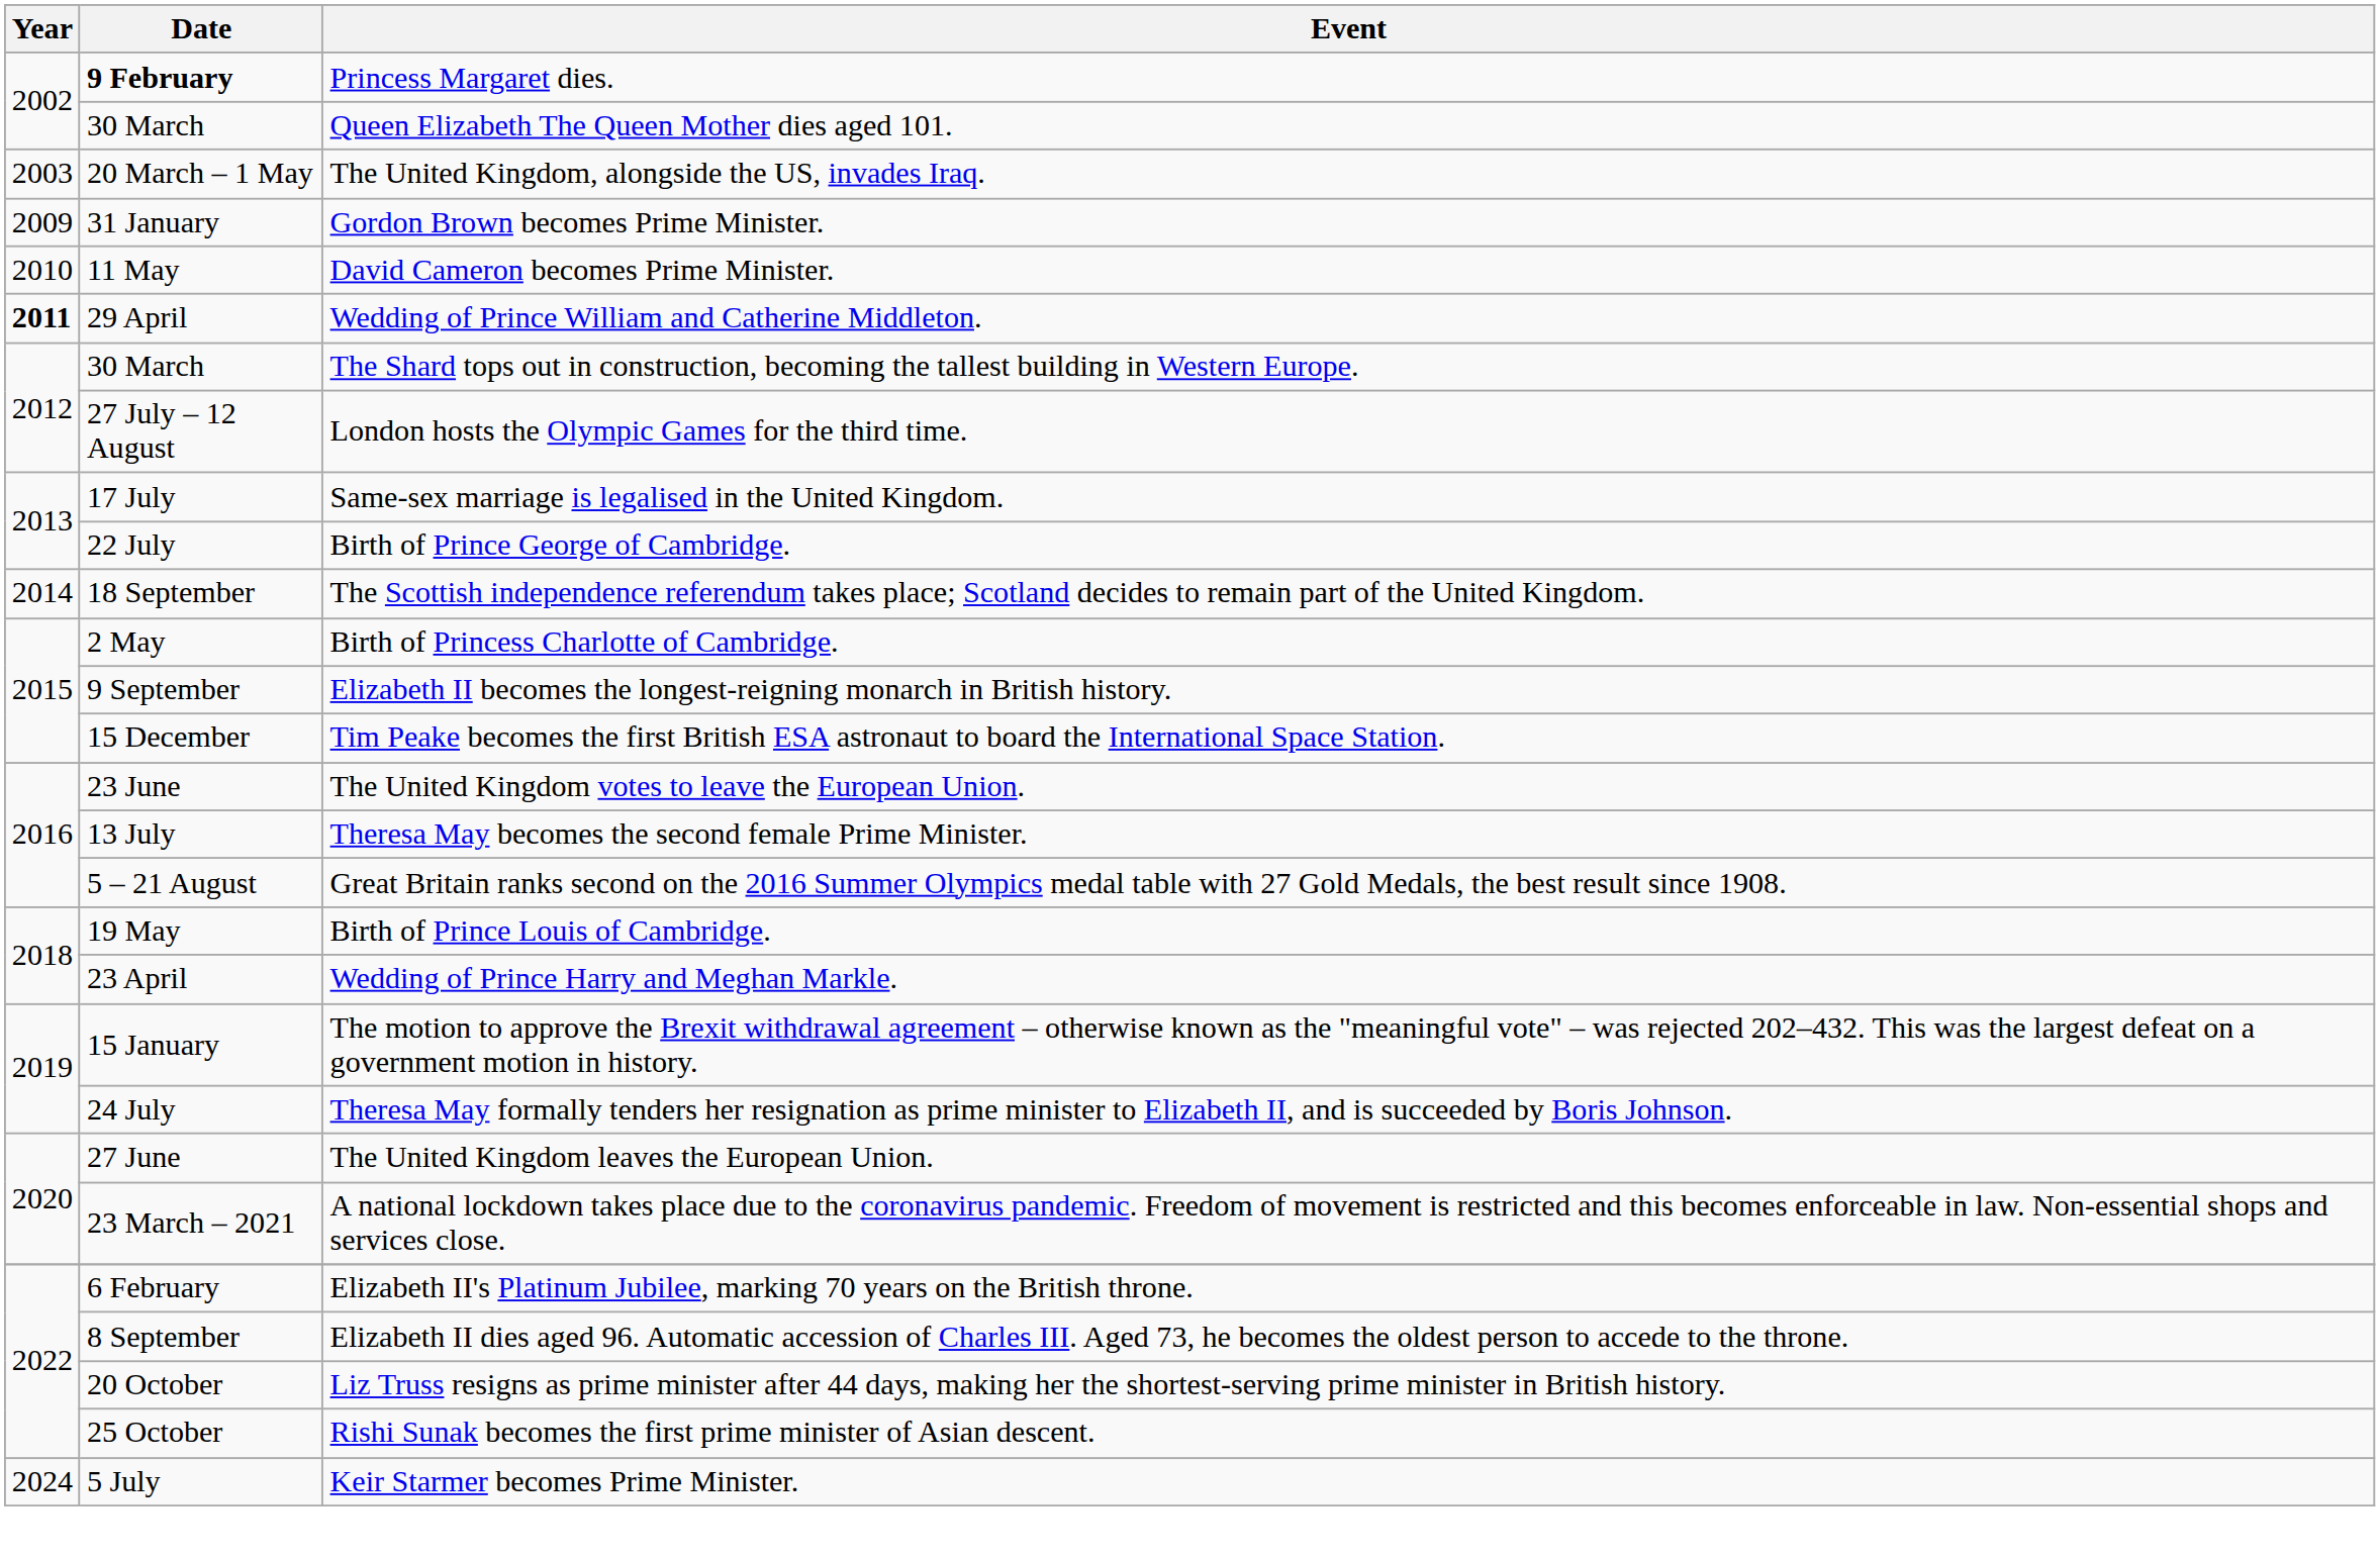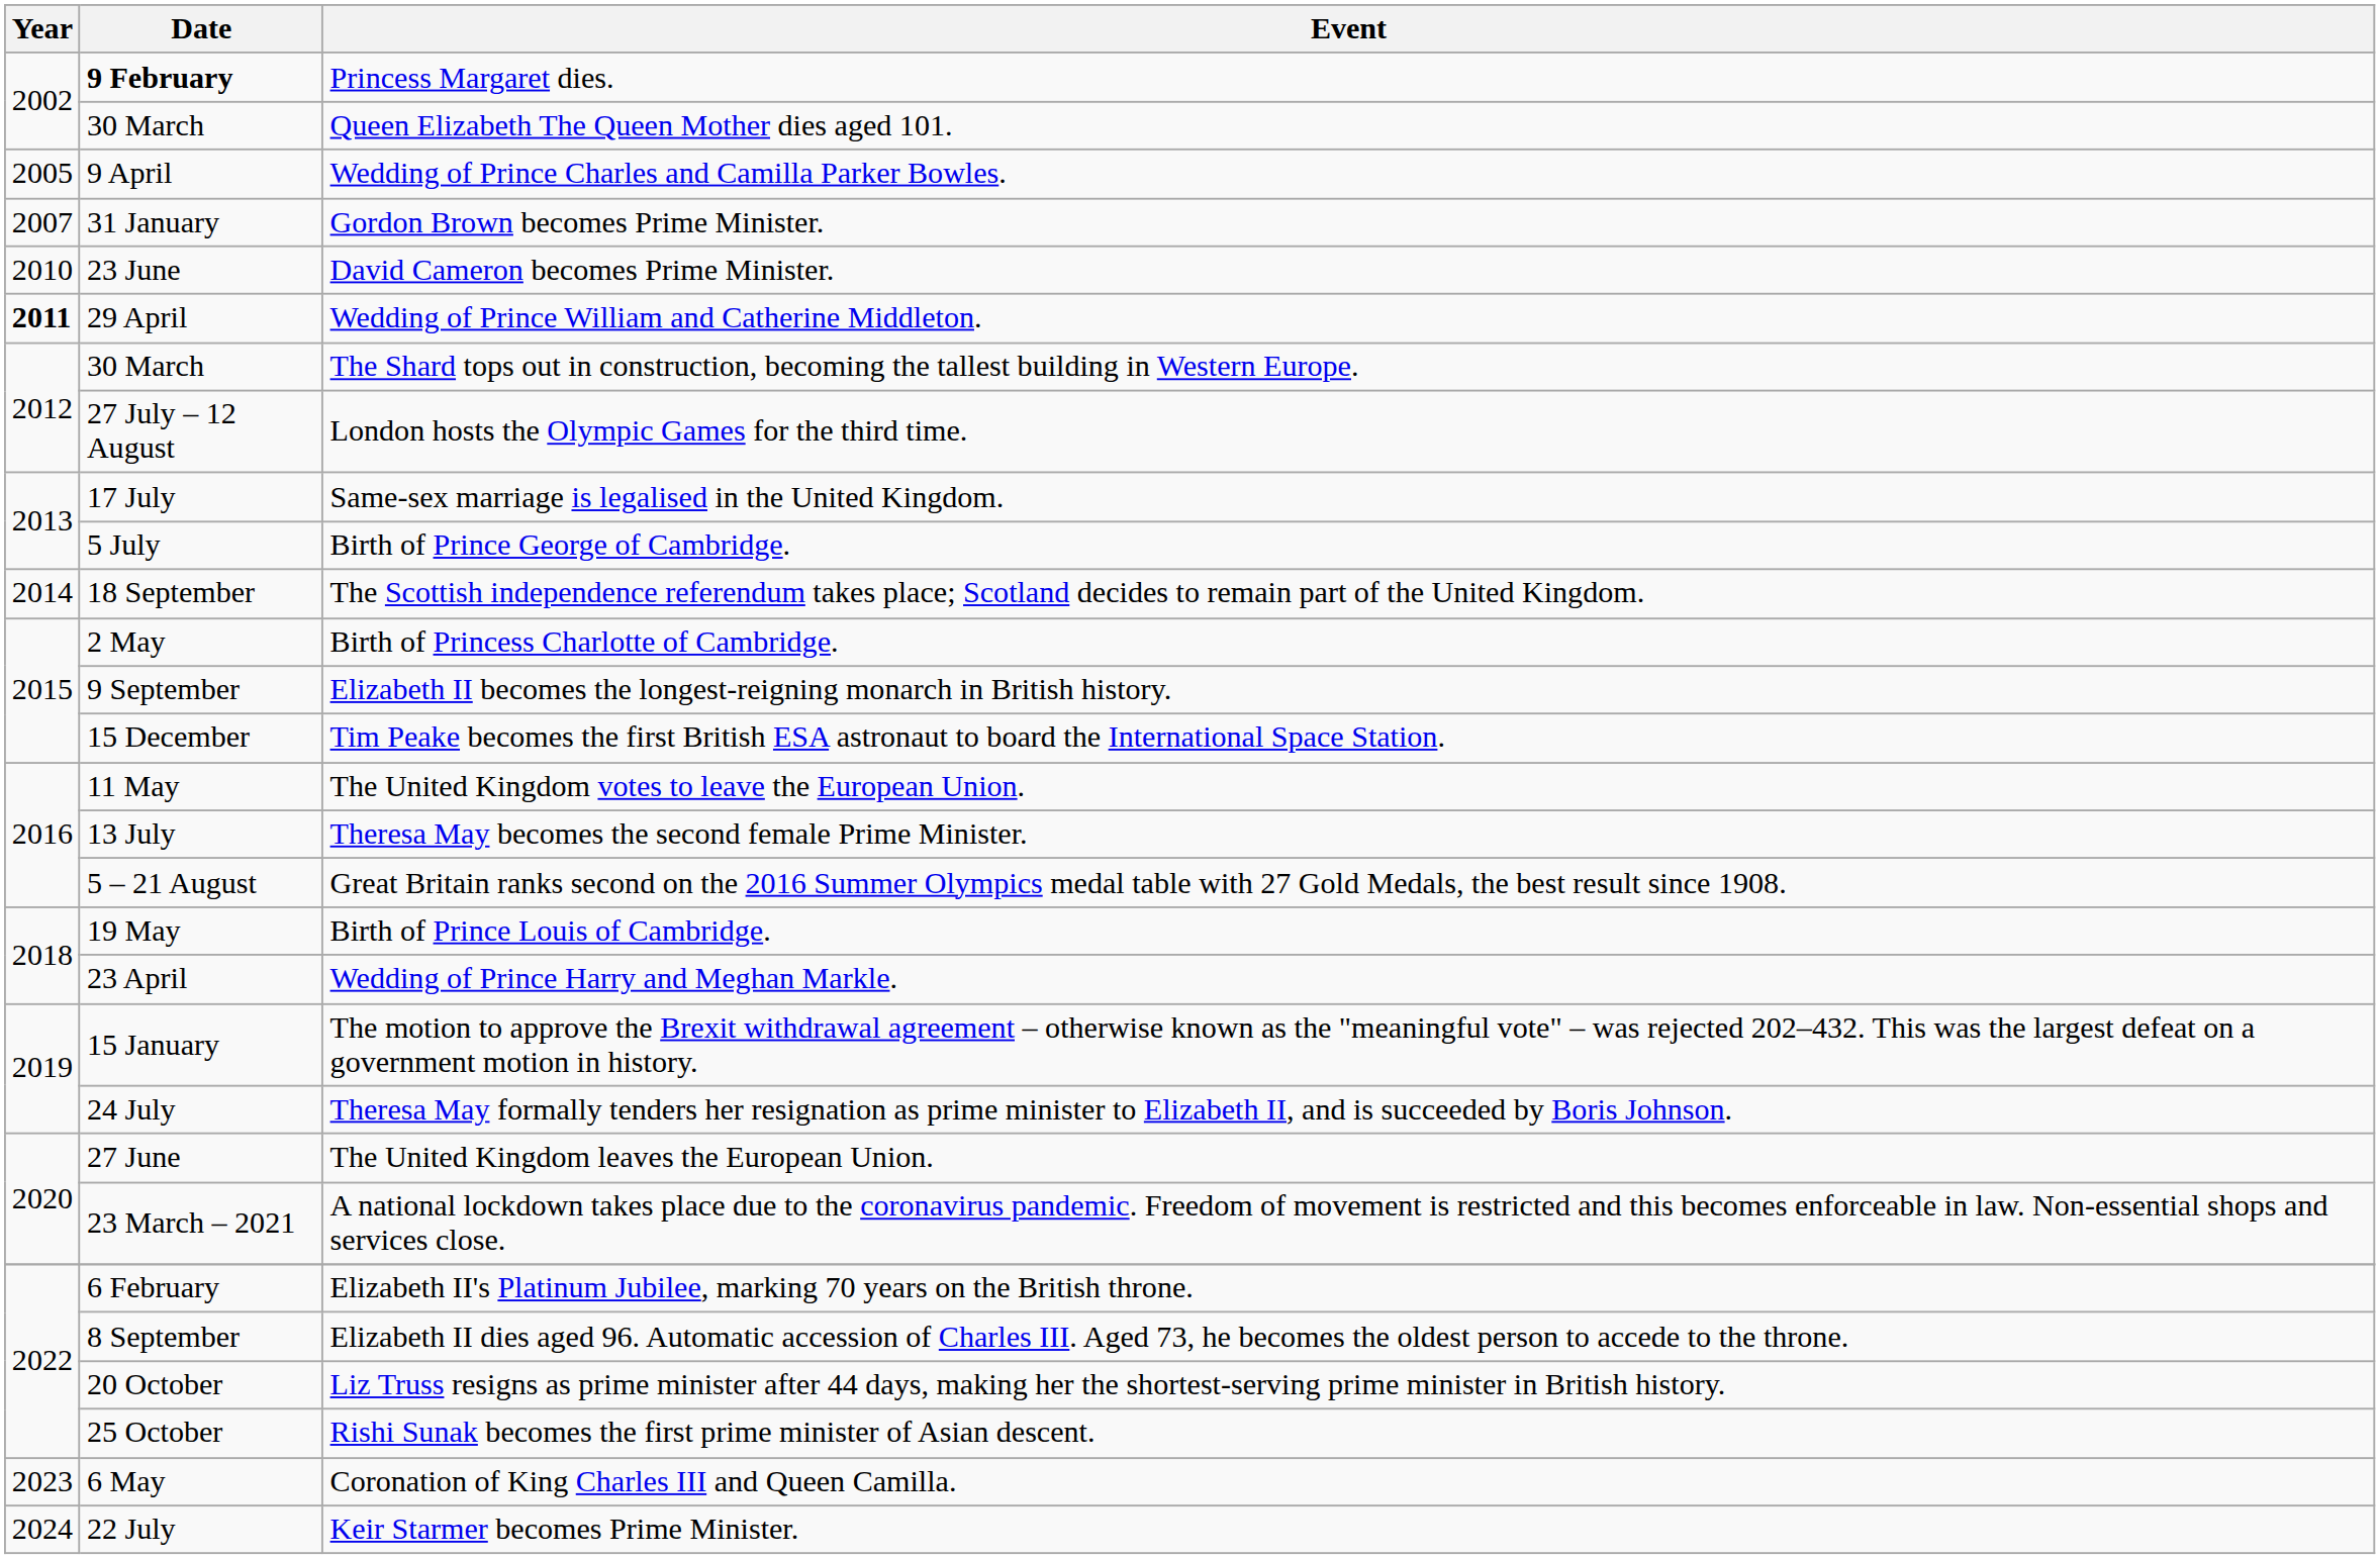 <table class="wikitable">
 <tr>
 <th>Year</th>
 <th>Date</th>
 <th>Event</th>
 </tr>
 <tr>
 <td rowspan="2">2002</td>
 <td><strong>9 February</strong></td>
 <td><a href='#'>Princess Margaret</a> dies.</td>
 </tr>
 <tr>
 <td>30 March</td>
 <td><a href='#'>Queen Elizabeth The Queen Mother</a> dies aged 101.</td>
 </tr>
 <tr>
-<td>2003</td>
-<td>20 March – 1 May</td>
-<td>The United Kingdom, alongside the US, <a href='#'>invades Iraq</a>.</td>
+<td>2005</td>
+<td>9 April</td>
+<td><a href='#'>Wedding of Prince Charles and Camilla Parker Bowles</a>.</td>
 </tr>
 <tr>
-<td>2009</td>
+<td>2007</td>
 <td>31 January</td>
 <td><a href='#'>Gordon Brown</a> becomes Prime Minister.</td>
 </tr>
 <tr>
 <td>2010</td>
-<td>11 May</td>
+<td>23 June</td>
 <td><a href='#'>David Cameron</a> becomes Prime Minister.</td>
 </tr>
 <tr>
 <td><strong>2011</strong></td>
 <td>29 April</td>
 <td><a href='#'>Wedding of Prince William and Catherine Middleton</a>.</td>
 </tr>
 <tr>
 <td rowspan="2">2012</td>
 <td>30 March</td>
 <td><a href='#'>The Shard</a> tops out in construction, becoming the tallest building in <a href='#'>Western Europe</a>.</td>
 </tr>
 <tr>
 <td>27 July – 12 August</td>
 <td>London hosts the <a href='#'>Olympic Games</a> for the third time.</td>
 </tr>
 <tr>
 <td rowspan="2">2013</td>
 <td>17 July</td>
 <td>Same-sex marriage <a href='#'>is legalised</a> in the United Kingdom.</td>
 </tr>
 <tr>
-<td>22 July</td>
+<td>5 July</td>
 <td>Birth of <a href='#'>Prince George of Cambridge</a>.</td>
 </tr>
 <tr>
 <td>2014</td>
 <td>18 September</td>
 <td>The <a href='#'>Scottish independence referendum</a> takes place; <a href='#'>Scotland</a> decides to remain part of the United Kingdom.</td>
 </tr>
 <tr>
 <td rowspan="3">2015</td>
 <td>2 May</td>
 <td>Birth of <a href='#'>Princess Charlotte of Cambridge</a>.</td>
 </tr>
 <tr>
 <td>9 September</td>
 <td><a href='#'>Elizabeth II</a> becomes the longest-reigning monarch in British history.</td>
 </tr>
 <tr>
 <td>15 December</td>
 <td><a href='#'>Tim Peake</a> becomes the first British <a href='#'>ESA</a> astronaut to board the <a href='#'>International Space Station</a>.</td>
 </tr>
 <tr>
 <td rowspan="3">2016</td>
-<td>23 June</td>
+<td>11 May</td>
 <td>The United Kingdom <a href='#'>votes to leave</a> the <a href='#'>European Union</a>.</td>
 </tr>
 <tr>
 <td>13 July</td>
 <td><a href='#'>Theresa May</a> becomes the second female Prime Minister.</td>
 </tr>
 <tr>
 <td>5 – 21 August</td>
 <td>Great Britain ranks second on the <a href='#'>2016 Summer Olympics</a> medal table with 27 Gold Medals, the best result since 1908.</td>
 </tr>
 <tr>
 <td rowspan="2">2018</td>
 <td>19 May</td>
 <td>Birth of <a href='#'>Prince Louis of Cambridge</a>.</td>
 </tr>
 <tr>
 <td>23 April</td>
 <td><a href='#'>Wedding of Prince Harry and Meghan Markle</a>.</td>
 </tr>
 <tr>
 <td rowspan="2">2019</td>
 <td>15 January</td>
 <td>The motion to approve the <a href='#'>Brexit withdrawal agreement</a> – otherwise known as the "meaningful vote" – was rejected 202–432. This was the largest defeat on a government motion in history.</td>
 </tr>
 <tr>
 <td>24 July</td>
 <td><a href='#'>Theresa May</a> formally tenders her resignation as prime minister to <a href='#'>Elizabeth II</a>, and is succeeded by <a href='#'>Boris Johnson</a>.</td>
 </tr>
 <tr>
 <td rowspan="2">2020</td>
 <td>27 June</td>
 <td>The United Kingdom leaves the European Union.</td>
 </tr>
 <tr>
 <td>23 March – 2021</td>
 <td>A national lockdown takes place due to the <a href='#'>coronavirus pandemic</a>. Freedom of movement is restricted and this becomes enforceable in law. Non-essential shops and services close.</td>
 </tr>
 <tr>
 </tr>
 <tr>
 <td rowspan="4">2022</td>
 <td>6 February</td>
 <td>Elizabeth II's <a href='#'>Platinum Jubilee</a>, marking 70 years on the British throne.</td>
 </tr>
 <tr>
 <td>8 September</td>
 <td>Elizabeth II dies aged 96. Automatic accession of <a href='#'>Charles III</a>. Aged 73, he becomes the oldest person to accede to the throne.</td>
 </tr>
 <tr>
 <td>20 October</td>
 <td><a href='#'>Liz Truss</a> resigns as prime minister after 44 days, making her the shortest-serving prime minister in British history.</td>
 </tr>
 <tr>
 <td>25 October</td>
 <td><a href='#'>Rishi Sunak</a> becomes the first prime minister of Asian descent.</td>
 </tr>
 <tr>
+<td>2023</td>
+<td>6 May</td>
+<td>Coronation of King <a href='#'>Charles III</a> and Queen Camilla.</td>
+</tr>
+<tr>
 <td rowspan="1">2024</td>
-<td>5 July</td>
+<td>22 July</td>
 <td><a href='#'>Keir Starmer</a> becomes Prime Minister.</td>
 </tr>
 </table>
